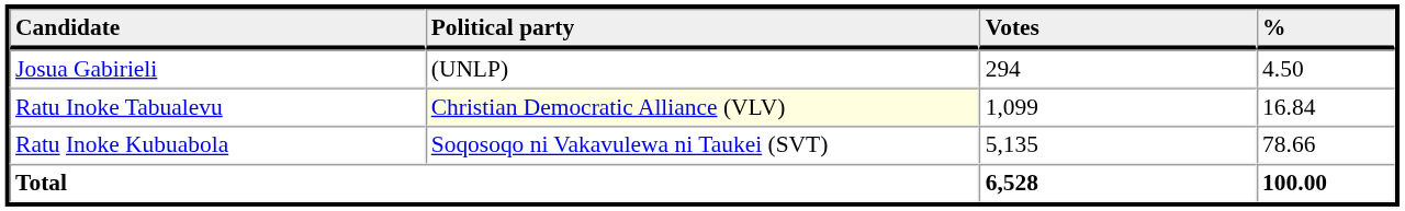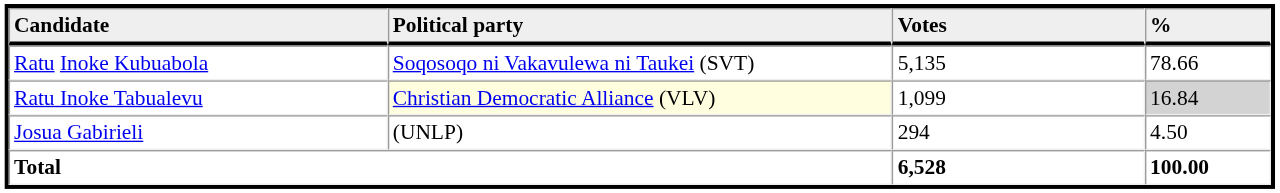 <table table width="75%" border="1" align="center" cellpadding=3 cellspacing=0 style="margin:5px; border:3px solid;">
 <tr>
 <td td width="30%" style="border-bottom:3px solid; background:#efefef;"><strong>Candidate</strong></td>
 <td td width="40%" style="border-bottom:3px solid; background:#efefef;"><strong>Political party</strong></td>
 <td td width="20%" style="border-bottom:3px solid; background:#efefef;"><strong>Votes</strong></td>
 <td td width="10%" style="border-bottom:3px solid; background:#efefef;"><strong>%</strong></td>
 </tr>
 <tr>
-<td><a href='#'>Josua Gabirieli</a></td>
-<td>(UNLP)</td>
-<td>294</td>
-<td>4.50</td>
+<td><a href='#'>Ratu</a> <a href='#'>Inoke Kubuabola</a></td>
+<td><a href='#'>Soqosoqo ni Vakavulewa ni Taukei</a> (SVT)</td>
+<td>5,135</td>
+<td>78.66</td>
 </tr>
 <tr>
 <td><a href='#'>Ratu Inoke Tabualevu</a></td>
 <td style="background: lightyellow;"><a href='#'>Christian Democratic Alliance</a> (VLV)</td>
 <td>1,099</td>
-<td>16.84</td>
+<td style="background: lightgrey;">16.84</td>
 </tr>
 <tr>
-<td><a href='#'>Ratu</a> <a href='#'>Inoke Kubuabola</a></td>
-<td><a href='#'>Soqosoqo ni Vakavulewa ni Taukei</a> (SVT)</td>
-<td>5,135</td>
-<td>78.66</td>
+<td><a href='#'>Josua Gabirieli</a></td>
+<td>(UNLP)</td>
+<td>294</td>
+<td>4.50</td>
 </tr>
 <tr>
 <td colspan=2><strong>Total</strong></td>
 <td><strong>6,528</strong></td>
 <td><strong>100.00</strong></td>
 </tr>
 <tr>
 </tr>
 </table>
